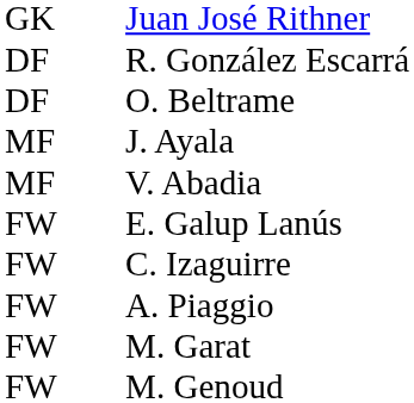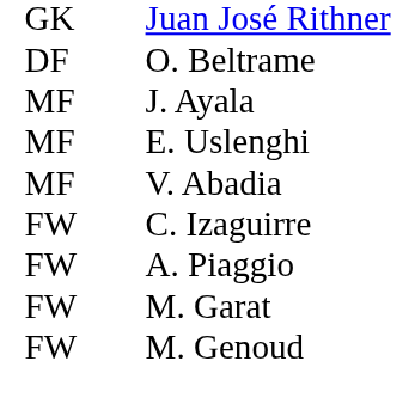 <table style="font-size:90%; margin:0.2em auto;" cellspacing="0" cellpadding="0">
 <tr>
 <th width="25"></th>
 <th width="25"></th>
 </tr>
 <tr>
 <td>GK</td>
 <td></td>
 <td> <a href='#'>Juan José Rithner</a></td>
-</tr>
-<tr>
-<td>DF</td>
-<td></td>
-<td> R. González Escarrá</td>
 </tr>
 <tr>
 <td>DF</td>
 <td></td>
 <td> O. Beltrame</td>
 </tr>
 <tr>
 <td>MF</td>
 <td></td>
 <td> J. Ayala</td>
 </tr>
 <tr>
 <td>MF</td>
 <td></td>
-<td> V. Abadia</td>
+<td> E. Uslenghi</td>
 </tr>
 <tr>
-<td>FW</td>
+<td>MF</td>
 <td></td>
-<td> E. Galup Lanús</td>
+<td> V. Abadia</td>
 </tr>
 <tr>
 <td>FW</td>
 <td></td>
 <td> C. Izaguirre</td>
 </tr>
 <tr>
 <td>FW</td>
 <td></td>
 <td>  A. Piaggio</td>
 </tr>
 <tr>
 <td>FW</td>
 <td></td>
 <td> M. Garat</td>
 </tr>
 <tr>
 <td>FW</td>
 <td></td>
 <td> M. Genoud</td>
 </tr>
 </table>
